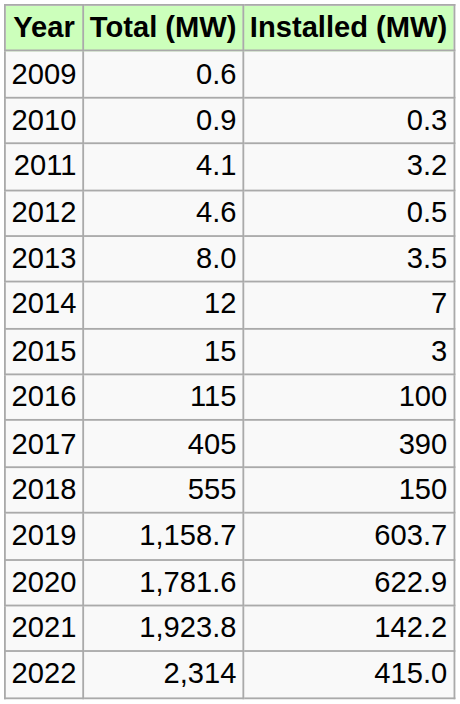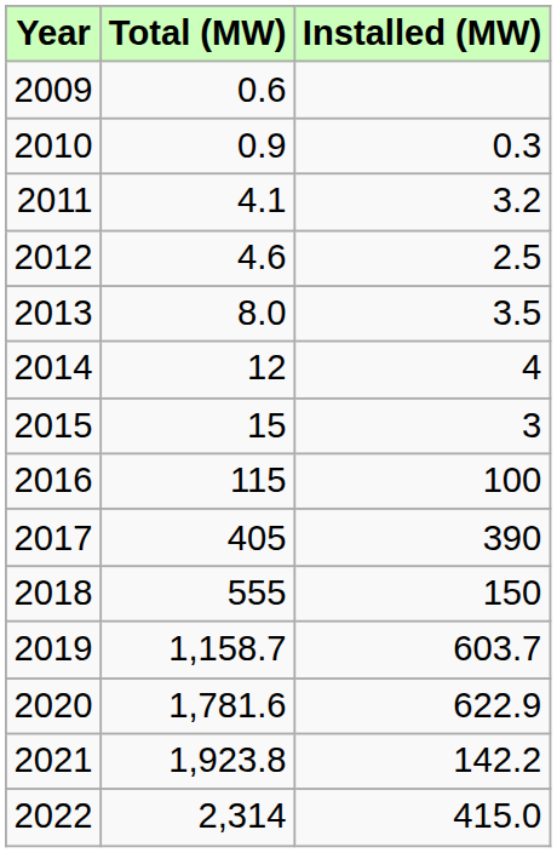 <table class="wikitable" style="text-align:right;">
 <tr>
 <th style="background-color: #cfb;">Year</th>
 <th style="background-color: #cfb;">Total (MW)</th>
 <th style="background-color: #cfb;">Installed (MW)</th>
 </tr>
 <tr>
 <td>2009</td>
 <td>0.6</td>
 <td></td>
 </tr>
 <tr>
 <td>2010</td>
 <td>0.9</td>
 <td>0.3</td>
 </tr>
 <tr>
 <td>2011</td>
 <td>4.1</td>
 <td>3.2</td>
 </tr>
 <tr>
 <td>2012</td>
 <td>4.6</td>
-<td>0.5</td>
+<td>2.5</td>
 </tr>
 <tr>
 <td>2013</td>
 <td>8.0</td>
 <td>3.5</td>
 </tr>
 <tr>
 <td>2014</td>
 <td>12</td>
-<td>7</td>
+<td>4</td>
 </tr>
 <tr>
 <td>2015</td>
 <td>15</td>
 <td>3</td>
 </tr>
 <tr>
 <td>2016</td>
 <td>115</td>
 <td>100</td>
 </tr>
 <tr>
 <td>2017</td>
 <td>405</td>
 <td>390</td>
 </tr>
 <tr>
 <td>2018</td>
 <td>555</td>
 <td>150</td>
 </tr>
 <tr>
 <td>2019</td>
 <td>1,158.7</td>
 <td>603.7</td>
 </tr>
 <tr>
 <td>2020</td>
 <td>1,781.6</td>
 <td>622.9</td>
 </tr>
 <tr>
 <td>2021</td>
 <td>1,923.8</td>
 <td>142.2</td>
 </tr>
 <tr>
 <td>2022</td>
 <td>2,314</td>
 <td>415.0</td>
 </tr>
 </table>
